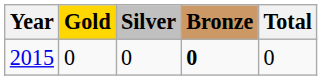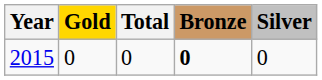 <table class="wikitable">
 <tr>
 <th>Year</th>
 <td style="background:gold; font-weight:bold;">Gold</td>
+<th>Total</th>
+<td style="background:#c96; font-weight:bold;">Bronze</td>
 <td style="background:silver; font-weight:bold;">Silver</td>
-<td style="background:#c96; font-weight:bold;">Bronze</td>
-<th>Total</th>
 </tr>
 <tr>
 <td><a href='#'>2015</a></td>
 <td>0</td>
 <td>0</td>
 <td><strong>0</strong></td>
 <td>0</td>
 </tr>
 </table>
